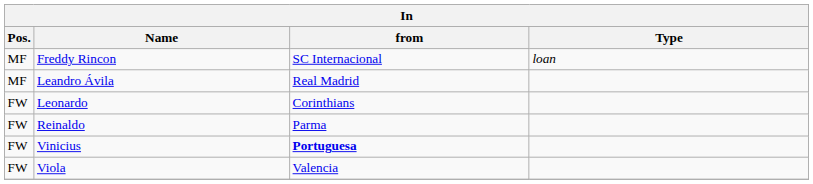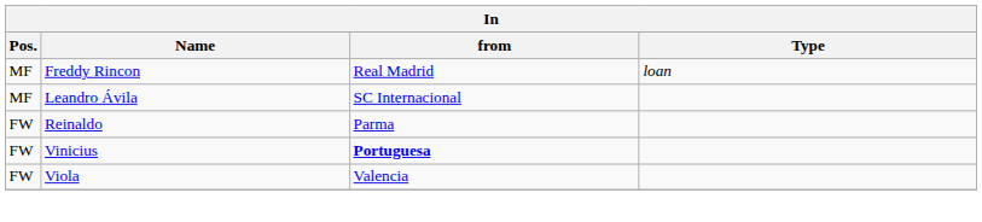 <table class="wikitable" style="font-size:90%;width:99%;">
 <tr>
 <th colspan="4">In</th>
 </tr>
 <tr>
 <th width=3%>Pos.</th>
 <th width=32%>Name</th>
 <th width=30%>from</th>
 <th width=35%>Type</th>
 </tr>
 <tr>
 <td>MF</td>
 <td><a href='#'>Freddy Rincon</a></td>
-<td><a href='#'>SC Internacional</a></td>
+<td><a href='#'>Real Madrid</a></td>
 <td><em>loan</em></td>
 </tr>
 <tr>
 <td>MF</td>
 <td><a href='#'>Leandro Ávila</a></td>
-<td><a href='#'>Real Madrid</a></td>
-<td></td>
-</tr>
-<tr>
-<td>FW</td>
-<td><a href='#'>Leonardo</a></td>
-<td><a href='#'>Corinthians</a></td>
+<td><a href='#'>SC Internacional</a></td>
 <td></td>
 </tr>
 <tr>
 <td>FW</td>
 <td><a href='#'>Reinaldo</a></td>
 <td><a href='#'>Parma</a></td>
 <td></td>
 </tr>
 <tr>
 <td>FW</td>
 <td><a href='#'>Vinicius</a></td>
 <td><strong><a href='#'>Portuguesa</a></strong></td>
 <td></td>
 </tr>
 <tr>
 <td>FW</td>
 <td><a href='#'>Viola</a></td>
 <td><a href='#'>Valencia</a></td>
 <td></td>
 </tr>
 <tr>
 </tr>
 </table>
